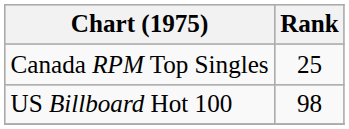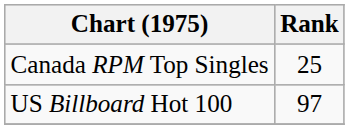 <table class="wikitable sortable">
 <tr>
 <th>Chart (1975)</th>
 <th style="text-align:center;">Rank</th>
 </tr>
 <tr>
 <td>Canada <em>RPM</em> Top Singles </td>
 <td style="text-align:center;">25</td>
 </tr>
 <tr>
 <td>US <em>Billboard</em> Hot 100 </td>
-<td style="text-align:center;">98</td>
+<td style="text-align:center;">97</td>
 </tr>
 <tr>
 </tr>
 </table>
